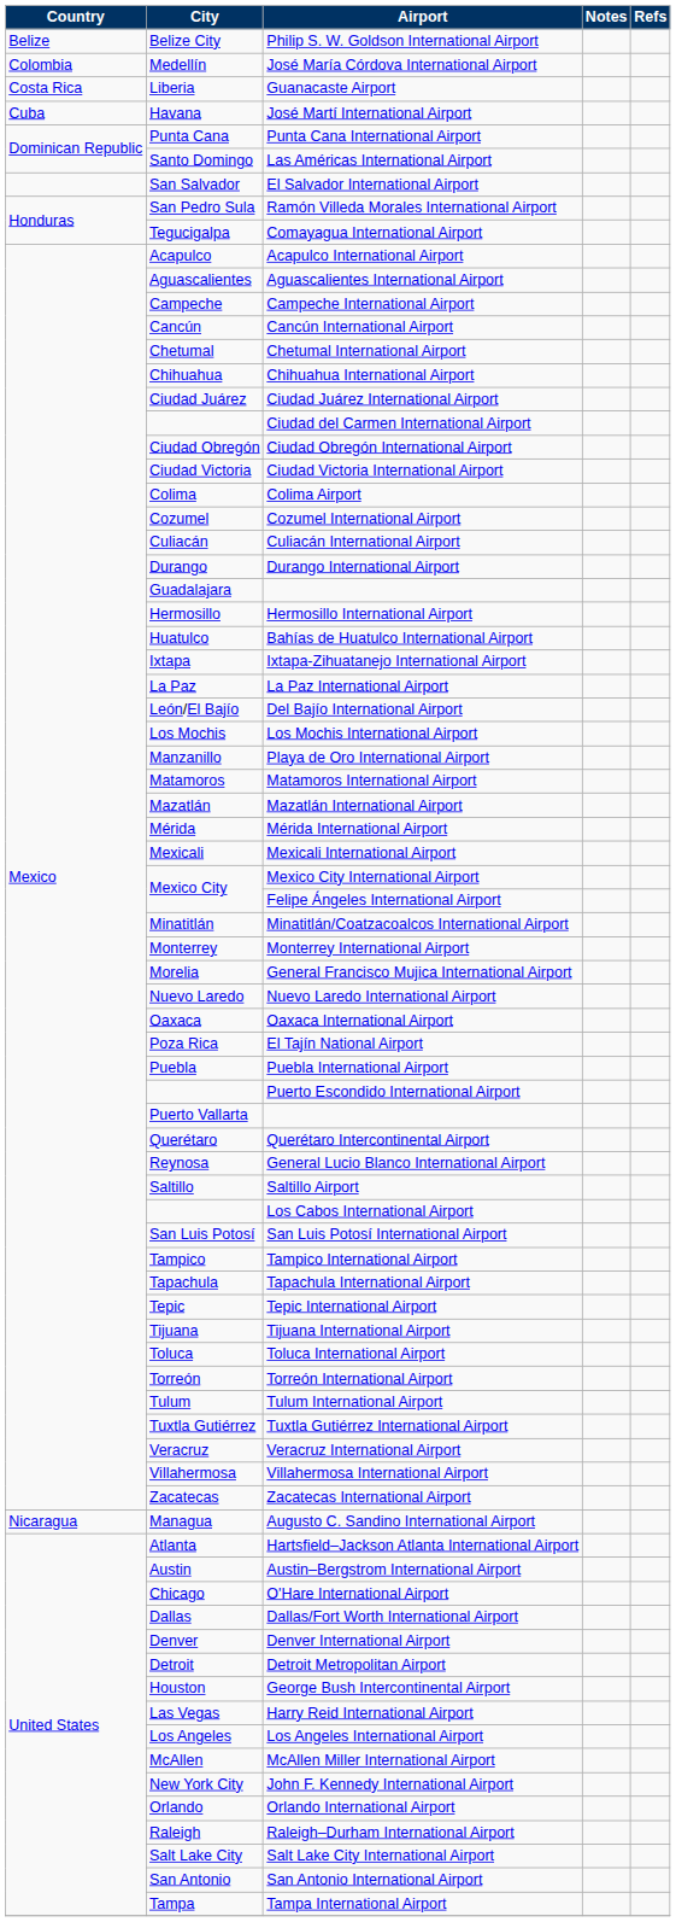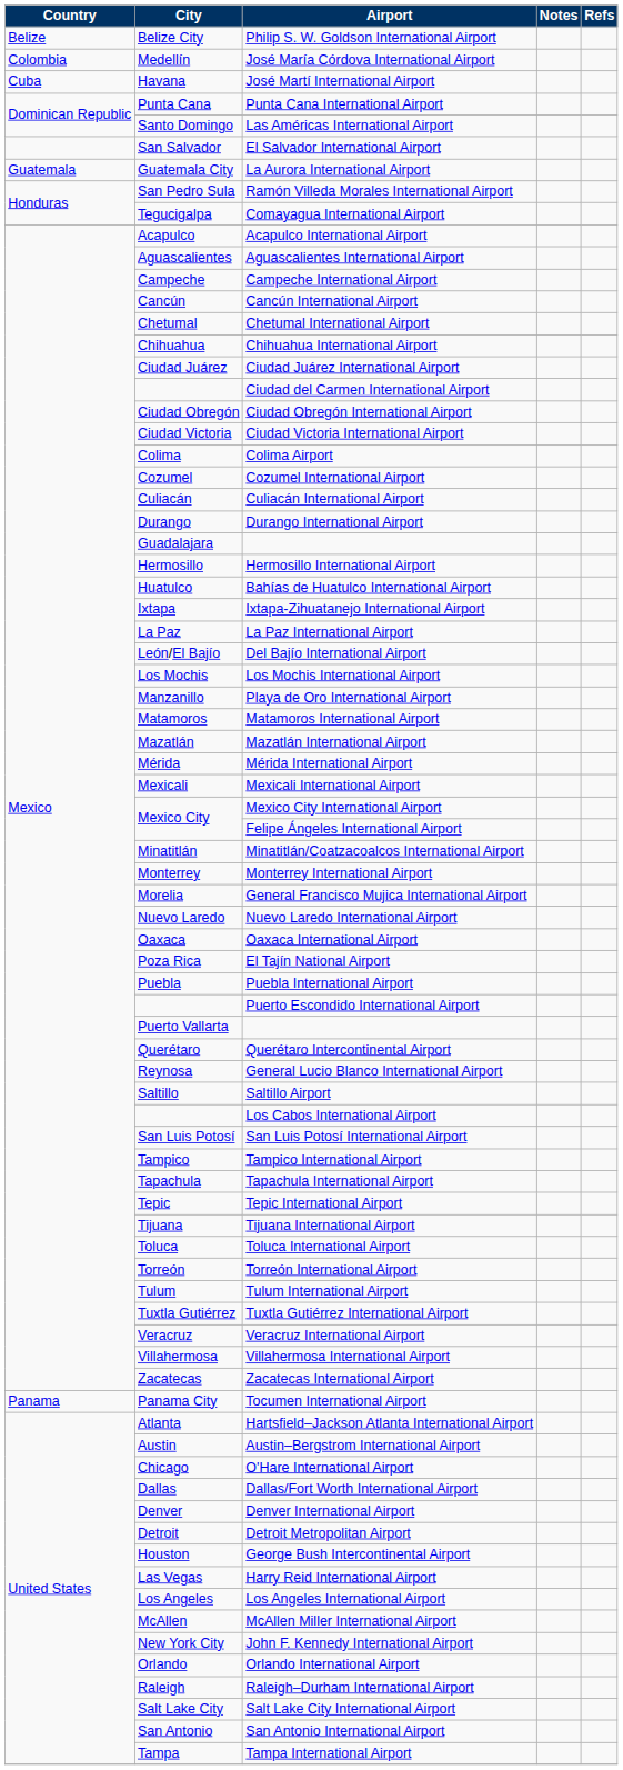 <table class="sortable wikitable">
 <tr>
 <th style="background:#003263; color:white;">Country</th>
 <th style="background:#003263; color:white;">City</th>
 <th style="background:#003263; color:white;">Airport</th>
 <th style="background:#003263; color:white;" class="unsortable">Notes</th>
 <th style="background:#003263; color:white;" class="unsortable">Refs</th>
 </tr>
 <tr>
 <td><a href='#'>Belize</a></td>
 <td><a href='#'>Belize City</a></td>
 <td><a href='#'>Philip S. W. Goldson International Airport</a></td>
 <td></td>
 <td align=center></td>
 </tr>
 <tr>
 <td><a href='#'>Colombia</a></td>
 <td><a href='#'>Medellín</a></td>
 <td><a href='#'>José María Córdova International Airport</a></td>
-<td></td>
-<td align=center></td>
-</tr>
-<tr>
-<td><a href='#'>Costa Rica</a></td>
-<td><a href='#'>Liberia</a></td>
-<td><a href='#'>Guanacaste Airport</a></td>
 <td></td>
 <td align=center></td>
 </tr>
 <tr>
 <td><a href='#'>Cuba</a></td>
 <td><a href='#'>Havana</a></td>
 <td><a href='#'>José Martí International Airport</a></td>
 <td></td>
 <td align=center></td>
 </tr>
 <tr>
 <td rowspan="2"><a href='#'>Dominican Republic</a></td>
 <td><a href='#'>Punta Cana</a></td>
 <td><a href='#'>Punta Cana International Airport</a></td>
 <td></td>
 <td align=center></td>
 </tr>
 <tr>
 <td><a href='#'>Santo Domingo</a></td>
 <td><a href='#'>Las Américas International Airport</a></td>
 <td align=center></td>
 <td align=center></td>
 </tr>
 <tr>
 <td></td>
 <td><a href='#'>San Salvador</a></td>
 <td><a href='#'>El Salvador International Airport</a></td>
+<td align=center></td>
+<td align=center></td>
+</tr>
+<tr>
+<td><a href='#'>Guatemala</a></td>
+<td><a href='#'>Guatemala City</a></td>
+<td><a href='#'>La Aurora International Airport</a></td>
 <td align=center></td>
 <td align=center></td>
 </tr>
 <tr>
 <td rowspan="2"><a href='#'>Honduras</a></td>
 <td><a href='#'>San Pedro Sula</a></td>
 <td><a href='#'>Ramón Villeda Morales International Airport</a></td>
 <td align=center></td>
 <td align=center></td>
 </tr>
 <tr>
 <td><a href='#'>Tegucigalpa</a></td>
 <td><a href='#'>Comayagua International Airport</a></td>
 <td></td>
 <td align=center></td>
 </tr>
 <tr>
 <td rowspan="53"><a href='#'>Mexico</a></td>
 <td><a href='#'>Acapulco</a></td>
 <td><a href='#'>Acapulco International Airport</a></td>
 <td align=center></td>
 <td align=center></td>
 </tr>
 <tr>
 <td><a href='#'>Aguascalientes</a></td>
 <td><a href='#'>Aguascalientes International Airport</a></td>
 <td align=center></td>
 <td align=center></td>
 </tr>
 <tr>
 <td><a href='#'>Campeche</a></td>
 <td><a href='#'>Campeche International Airport</a></td>
 <td align=center></td>
 <td align=center></td>
 </tr>
 <tr>
 <td><a href='#'>Cancún</a></td>
 <td><a href='#'>Cancún International Airport</a></td>
 <td align=center></td>
 <td align=center></td>
 </tr>
 <tr>
 <td><a href='#'>Chetumal</a></td>
 <td><a href='#'>Chetumal International Airport</a></td>
 <td></td>
 <td align=center></td>
 </tr>
 <tr>
 <td><a href='#'>Chihuahua</a></td>
 <td><a href='#'>Chihuahua International Airport</a></td>
 <td align=center></td>
 <td align=center></td>
 </tr>
 <tr>
 <td><a href='#'>Ciudad Juárez</a></td>
 <td><a href='#'>Ciudad Juárez International Airport</a></td>
 <td align=center></td>
 <td align=center></td>
 </tr>
 <tr>
 <td></td>
 <td><a href='#'>Ciudad del Carmen International Airport</a></td>
 <td align=center></td>
 <td align=center></td>
 </tr>
 <tr>
 <td><a href='#'>Ciudad Obregón</a></td>
 <td><a href='#'>Ciudad Obregón International Airport</a></td>
 <td align=center></td>
 <td align=center></td>
 </tr>
 <tr>
 <td><a href='#'>Ciudad Victoria</a></td>
 <td><a href='#'>Ciudad Victoria International Airport</a></td>
 <td></td>
 <td align=center></td>
 </tr>
 <tr>
 <td><a href='#'>Colima</a></td>
 <td><a href='#'>Colima Airport</a></td>
 <td></td>
 <td align=center></td>
 </tr>
 <tr>
 <td><a href='#'>Cozumel</a></td>
 <td><a href='#'>Cozumel International Airport</a></td>
 <td></td>
 <td align=center></td>
 </tr>
 <tr>
 <td><a href='#'>Culiacán</a></td>
 <td><a href='#'>Culiacán International Airport</a></td>
 <td align=center></td>
 <td align=center></td>
 </tr>
 <tr>
 <td><a href='#'>Durango</a></td>
 <td><a href='#'>Durango International Airport</a></td>
 <td align=center></td>
 <td align=center></td>
 </tr>
 <tr>
 <td><a href='#'>Guadalajara</a></td>
 <td></td>
 <td></td>
 <td align=center></td>
 </tr>
 <tr>
 <td><a href='#'>Hermosillo</a></td>
 <td><a href='#'>Hermosillo International Airport</a></td>
 <td align=center></td>
 <td align=center></td>
 </tr>
 <tr>
 <td><a href='#'>Huatulco</a></td>
 <td><a href='#'>Bahías de Huatulco International Airport</a></td>
 <td align=center></td>
 <td align=center></td>
 </tr>
 <tr>
 <td><a href='#'>Ixtapa</a></td>
 <td><a href='#'>Ixtapa-Zihuatanejo International Airport</a></td>
 <td align=center></td>
 <td align=center></td>
 </tr>
 <tr>
 <td><a href='#'>La Paz</a></td>
 <td><a href='#'>La Paz International Airport</a></td>
 <td align=center></td>
 <td align=center></td>
 </tr>
 <tr>
 <td><a href='#'>León</a>/<a href='#'>El Bajío</a></td>
 <td><a href='#'>Del Bajío International Airport</a></td>
 <td align=center></td>
 <td align=center></td>
 </tr>
 <tr>
 <td><a href='#'>Los Mochis</a></td>
 <td><a href='#'>Los Mochis International Airport</a></td>
 <td align=center></td>
 <td align=center></td>
 </tr>
 <tr>
 <td><a href='#'>Manzanillo</a></td>
 <td><a href='#'>Playa de Oro International Airport</a></td>
 <td align=center></td>
 <td align=center></td>
 </tr>
 <tr>
 <td><a href='#'>Matamoros</a></td>
 <td><a href='#'>Matamoros International Airport</a></td>
 <td align=center></td>
 <td align=center></td>
 </tr>
 <tr>
 <td><a href='#'>Mazatlán</a></td>
 <td><a href='#'>Mazatlán International Airport</a></td>
 <td align=center></td>
 <td align=center></td>
 </tr>
 <tr>
 <td><a href='#'>Mérida</a></td>
 <td><a href='#'>Mérida International Airport</a></td>
 <td align=center></td>
 <td align=center></td>
 </tr>
 <tr>
 <td><a href='#'>Mexicali</a></td>
 <td><a href='#'>Mexicali International Airport</a></td>
 <td align=center></td>
 <td align=center></td>
 </tr>
 <tr>
 <td rowspan="2"><a href='#'>Mexico City</a></td>
 <td><a href='#'>Mexico City International Airport</a></td>
 <td></td>
 <td align=center></td>
 </tr>
 <tr>
 <td><a href='#'>Felipe Ángeles International Airport</a></td>
 <td></td>
 <td align=center></td>
 </tr>
 <tr>
 <td><a href='#'>Minatitlán</a></td>
 <td><a href='#'>Minatitlán/Coatzacoalcos International Airport</a></td>
 <td align=center></td>
 <td align=center></td>
 </tr>
 <tr>
 <td><a href='#'>Monterrey</a></td>
 <td><a href='#'>Monterrey International Airport</a></td>
 <td></td>
 <td align=center></td>
 </tr>
 <tr>
 <td><a href='#'>Morelia</a></td>
 <td><a href='#'>General Francisco Mujica International Airport</a></td>
 <td></td>
 <td></td>
 </tr>
 <tr>
 <td><a href='#'>Nuevo Laredo</a></td>
 <td><a href='#'>Nuevo Laredo International Airport</a></td>
 <td align=center></td>
 <td align=center></td>
 </tr>
 <tr>
 <td><a href='#'>Oaxaca</a></td>
 <td><a href='#'>Oaxaca International Airport</a></td>
 <td align=center></td>
 <td align=center></td>
 </tr>
 <tr>
 <td><a href='#'>Poza Rica</a></td>
 <td><a href='#'>El Tajín National Airport</a></td>
 <td></td>
 <td align=center></td>
 </tr>
 <tr>
 <td><a href='#'>Puebla</a></td>
 <td><a href='#'>Puebla International Airport</a></td>
 <td></td>
 <td align=center></td>
 </tr>
 <tr>
 <td></td>
 <td><a href='#'>Puerto Escondido International Airport</a></td>
 <td align=center></td>
 <td align=center></td>
 </tr>
 <tr>
 <td><a href='#'>Puerto Vallarta</a></td>
 <td></td>
 <td align=center></td>
 <td align=center></td>
 </tr>
 <tr>
 <td><a href='#'>Querétaro</a></td>
 <td><a href='#'>Querétaro Intercontinental Airport</a></td>
 <td align=center></td>
 <td align=center></td>
 </tr>
 <tr>
 <td><a href='#'>Reynosa</a></td>
 <td><a href='#'>General Lucio Blanco International Airport</a></td>
 <td align=center></td>
 <td align=center></td>
 </tr>
 <tr>
 <td><a href='#'>Saltillo</a></td>
 <td><a href='#'>Saltillo Airport</a></td>
 <td></td>
 <td align=center></td>
 </tr>
 <tr>
 <td></td>
 <td><a href='#'>Los Cabos International Airport</a></td>
 <td align=center></td>
 <td align=center></td>
 </tr>
 <tr>
 <td><a href='#'>San Luis Potosí</a></td>
 <td><a href='#'>San Luis Potosí International Airport</a></td>
 <td align=center></td>
 <td align=center></td>
 </tr>
 <tr>
 <td><a href='#'>Tampico</a></td>
 <td><a href='#'>Tampico International Airport</a></td>
 <td align=center></td>
 <td align=center></td>
 </tr>
 <tr>
 <td><a href='#'>Tapachula</a></td>
 <td><a href='#'>Tapachula International Airport</a></td>
 <td align=center></td>
 <td align=center></td>
 </tr>
 <tr>
 <td><a href='#'>Tepic</a></td>
 <td><a href='#'>Tepic International Airport</a></td>
 <td></td>
 <td align=center></td>
 </tr>
 <tr>
 <td><a href='#'>Tijuana</a></td>
 <td><a href='#'>Tijuana International Airport</a></td>
 <td align=center></td>
 <td align=center></td>
 </tr>
 <tr>
 <td><a href='#'>Toluca</a></td>
 <td><a href='#'>Toluca International Airport</a></td>
 <td></td>
 <td align=center></td>
 </tr>
 <tr>
 <td><a href='#'>Torreón</a></td>
 <td><a href='#'>Torreón International Airport</a></td>
 <td align=center></td>
 <td align=center></td>
 </tr>
 <tr>
 <td><a href='#'>Tulum</a></td>
 <td><a href='#'>Tulum International Airport</a></td>
 <td></td>
 <td align=center></td>
 </tr>
 <tr>
 <td><a href='#'>Tuxtla Gutiérrez</a></td>
 <td><a href='#'>Tuxtla Gutiérrez International Airport</a></td>
 <td align=center></td>
 <td align=center></td>
 </tr>
 <tr>
 <td><a href='#'>Veracruz</a></td>
 <td><a href='#'>Veracruz International Airport</a></td>
 <td align=center></td>
 <td align=center></td>
 </tr>
 <tr>
 <td><a href='#'>Villahermosa</a></td>
 <td><a href='#'>Villahermosa International Airport</a></td>
 <td align=center></td>
 <td align=center></td>
 </tr>
 <tr>
 <td><a href='#'>Zacatecas</a></td>
 <td><a href='#'>Zacatecas International Airport</a></td>
 <td align=center></td>
 <td align=center></td>
 </tr>
 <tr>
-<td><a href='#'>Nicaragua</a></td>
-<td><a href='#'>Managua</a></td>
-<td><a href='#'>Augusto C. Sandino International Airport</a></td>
-<td align=center></td>
+<td><a href='#'>Panama</a></td>
+<td><a href='#'>Panama City</a></td>
+<td><a href='#'>Tocumen International Airport</a></td>
+<td></td>
 <td align=center></td>
 </tr>
 <tr>
 <td rowspan="16"><a href='#'>United States</a></td>
 <td><a href='#'>Atlanta</a></td>
 <td><a href='#'>Hartsfield–Jackson Atlanta International Airport</a></td>
 <td></td>
 <td align=center></td>
 </tr>
 <tr>
 <td><a href='#'>Austin</a></td>
 <td><a href='#'>Austin–Bergstrom International Airport</a></td>
 <td align=center></td>
 <td align=center></td>
 </tr>
 <tr>
 <td><a href='#'>Chicago</a></td>
 <td><a href='#'>O'Hare International Airport</a></td>
 <td></td>
 <td align=center></td>
 </tr>
 <tr>
 <td><a href='#'>Dallas</a></td>
 <td><a href='#'>Dallas/Fort Worth International Airport</a></td>
 <td align=center></td>
 <td align=center></td>
 </tr>
 <tr>
 <td><a href='#'>Denver</a></td>
 <td><a href='#'>Denver International Airport</a></td>
 <td></td>
 <td align=center></td>
 </tr>
 <tr>
 <td><a href='#'>Detroit</a></td>
 <td><a href='#'>Detroit Metropolitan Airport</a></td>
 <td></td>
 <td align=center></td>
 </tr>
 <tr>
 <td><a href='#'>Houston</a></td>
 <td><a href='#'>George Bush Intercontinental Airport</a></td>
 <td align=center></td>
 <td align=center></td>
 </tr>
 <tr>
 <td><a href='#'>Las Vegas</a></td>
 <td><a href='#'>Harry Reid International Airport</a></td>
 <td></td>
 <td align=center></td>
 </tr>
 <tr>
 <td><a href='#'>Los Angeles</a></td>
 <td><a href='#'>Los Angeles International Airport</a></td>
 <td></td>
 <td align=center></td>
 </tr>
 <tr>
 <td><a href='#'>McAllen</a></td>
 <td><a href='#'>McAllen Miller International Airport</a></td>
 <td></td>
 <td align=center></td>
 </tr>
 <tr>
 <td><a href='#'>New York City</a></td>
 <td><a href='#'>John F. Kennedy International Airport</a></td>
 <td></td>
 <td align=center></td>
 </tr>
 <tr>
 <td><a href='#'>Orlando</a></td>
 <td><a href='#'>Orlando International Airport</a></td>
 <td></td>
 <td align=center></td>
 </tr>
 <tr>
 <td><a href='#'>Raleigh</a></td>
 <td><a href='#'>Raleigh–Durham International Airport</a></td>
 <td></td>
 <td align=center></td>
 </tr>
 <tr>
 <td><a href='#'>Salt Lake City</a></td>
 <td><a href='#'>Salt Lake City International Airport</a></td>
 <td></td>
 <td align=center></td>
 </tr>
 <tr>
 <td><a href='#'>San Antonio</a></td>
 <td><a href='#'>San Antonio International Airport</a></td>
 <td align=center></td>
 <td align=center></td>
 </tr>
 <tr>
 <td><a href='#'>Tampa</a></td>
 <td><a href='#'>Tampa International Airport</a></td>
 <td></td>
 <td align=center></td>
 </tr>
 <tr>
 </tr>
 </table>
